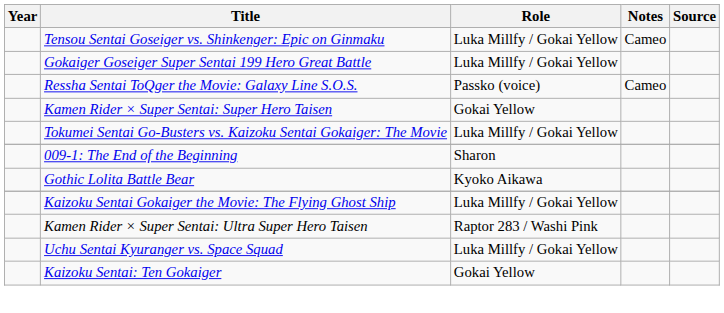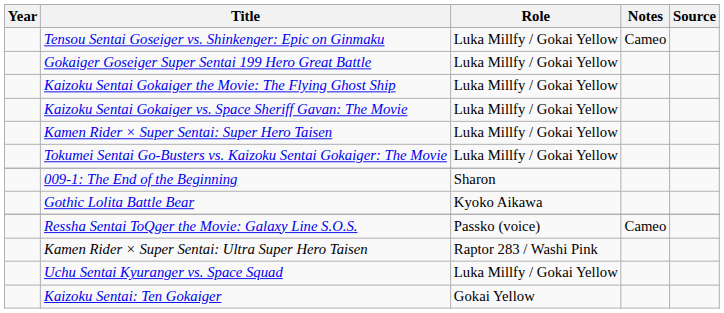 <table class="wikitable sortable">
 <tr>
 <th>Year</th>
 <th>Title</th>
 <th>Role</th>
 <th class="unsortable">Notes</th>
 <th class="unsortable">Source</th>
 </tr>
 <tr>
 <td></td>
 <td><em><a href='#'>Tensou Sentai Goseiger vs. Shinkenger: Epic on Ginmaku</a></em></td>
 <td>Luka Millfy / Gokai Yellow</td>
 <td>Cameo</td>
 <td></td>
 </tr>
 <tr>
 <td></td>
 <td><em><a href='#'>Gokaiger Goseiger Super Sentai 199 Hero Great Battle</a></em></td>
 <td>Luka Millfy / Gokai Yellow</td>
 <td></td>
 <td></td>
 </tr>
 <tr>
 <td></td>
-<td><em><a href='#'>Ressha Sentai ToQger the Movie: Galaxy Line S.O.S.</a></em></td>
-<td>Passko (voice)</td>
-<td>Cameo</td>
+<td><em><a href='#'>Kaizoku Sentai Gokaiger the Movie: The Flying Ghost Ship</a></em></td>
+<td>Luka Millfy / Gokai Yellow</td>
+<td></td>
+<td></td>
+</tr>
+<tr>
+<td></td>
+<td><em><a href='#'>Kaizoku Sentai Gokaiger vs. Space Sheriff Gavan: The Movie</a></em></td>
+<td>Luka Millfy / Gokai Yellow</td>
+<td></td>
 <td></td>
 </tr>
 <tr>
 <td></td>
 <td><em><a href='#'>Kamen Rider × Super Sentai: Super Hero Taisen</a></em></td>
-<td>Gokai Yellow</td>
+<td>Luka Millfy / Gokai Yellow</td>
 <td></td>
 <td></td>
 </tr>
 <tr>
 <td></td>
 <td><em><a href='#'>Tokumei Sentai Go-Busters vs. Kaizoku Sentai Gokaiger: The Movie</a></em></td>
 <td>Luka Millfy / Gokai Yellow</td>
 <td></td>
 <td></td>
 </tr>
 <tr>
 </tr>
 <tr>
 <td></td>
 <td><em><a href='#'>009-1: The End of the Beginning</a></em></td>
 <td>Sharon</td>
 <td></td>
 <td></td>
 </tr>
 <tr>
 <td></td>
 <td><em><a href='#'>Gothic Lolita Battle Bear</a></em></td>
 <td>Kyoko Aikawa</td>
 <td></td>
 <td></td>
 </tr>
 <tr>
 </tr>
 <tr>
 <td></td>
-<td><em><a href='#'>Kaizoku Sentai Gokaiger the Movie: The Flying Ghost Ship</a></em></td>
-<td>Luka Millfy / Gokai Yellow</td>
-<td></td>
+<td><em><a href='#'>Ressha Sentai ToQger the Movie: Galaxy Line S.O.S.</a></em></td>
+<td>Passko (voice)</td>
+<td>Cameo</td>
 <td></td>
 </tr>
 <tr>
 <td></td>
 <td><em>Kamen Rider × Super Sentai: Ultra Super Hero Taisen</em></td>
 <td>Raptor 283 / Washi Pink</td>
 <td></td>
 <td></td>
 </tr>
 <tr>
 <td></td>
 <td><em><a href='#'>Uchu Sentai Kyuranger vs. Space Squad</a></em></td>
 <td>Luka Millfy / Gokai Yellow</td>
 <td></td>
 <td></td>
 </tr>
 <tr>
 <td></td>
 <td><em><a href='#'>Kaizoku Sentai: Ten Gokaiger</a></em></td>
 <td>Gokai Yellow</td>
 <td></td>
 <td></td>
 </tr>
 </table>
